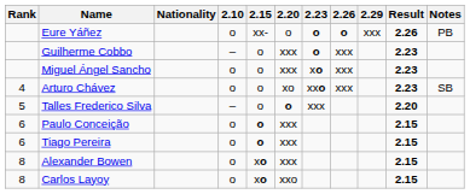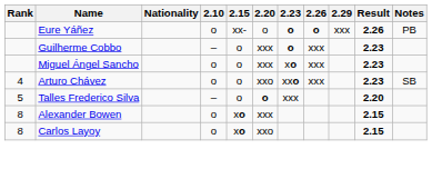 <table class="wikitable sortable" style="text-align:center;font-size:95%">
 <tr>
 <th>Rank</th>
 <th>Name</th>
 <th>Nationality</th>
 <th>2.10</th>
 <th>2.15</th>
 <th>2.20</th>
 <th>2.23</th>
 <th>2.26</th>
 <th>2.29</th>
 <th>Result</th>
 <th>Notes</th>
 </tr>
 <tr>
 <td></td>
 <td align=left><a href='#'>Eure Yáñez</a></td>
 <td align=left></td>
 <td>o</td>
 <td>xx-</td>
 <td>o</td>
 <td><strong>o</strong></td>
 <td><strong>o</strong></td>
 <td>xxx</td>
 <td><strong>2.26</strong></td>
 <td>PB</td>
 </tr>
 <tr>
 <td></td>
 <td align=left><a href='#'>Guilherme Cobbo</a></td>
 <td align=left></td>
 <td>–</td>
 <td>o</td>
 <td>xxx</td>
 <td><strong>o</strong></td>
 <td>xxx</td>
 <td></td>
 <td><strong>2.23</strong></td>
 <td></td>
 </tr>
 <tr>
 <td></td>
 <td align=left><a href='#'>Miguel Ángel Sancho</a></td>
 <td align=left></td>
 <td>o</td>
 <td>o</td>
 <td>xxx</td>
 <td>x<strong>o</strong></td>
 <td>xxx</td>
 <td></td>
 <td><strong>2.23</strong></td>
 <td></td>
 </tr>
 <tr>
 <td>4</td>
 <td align=left><a href='#'>Arturo Chávez</a></td>
 <td align=left></td>
 <td>o</td>
 <td>o</td>
-<td>xo</td>
+<td>xxo</td>
 <td>xx<strong>o</strong></td>
 <td>xxx</td>
 <td></td>
 <td><strong>2.23</strong></td>
 <td>SB</td>
 </tr>
 <tr>
 <td>5</td>
 <td align=left><a href='#'>Talles Frederico Silva</a></td>
 <td align=left></td>
 <td>–</td>
 <td>o</td>
 <td><strong>o</strong></td>
 <td>xxx</td>
 <td></td>
 <td></td>
 <td><strong>2.20</strong></td>
-<td></td>
-</tr>
-<tr>
-<td>6</td>
-<td align=left><a href='#'>Paulo Conceição</a></td>
-<td align=left></td>
-<td>o</td>
-<td><strong>o</strong></td>
-<td>xxx</td>
-<td></td>
-<td></td>
-<td></td>
-<td><strong>2.15</strong></td>
-<td></td>
-</tr>
-<tr>
-<td>6</td>
-<td align=left><a href='#'>Tiago Pereira</a></td>
-<td align=left></td>
-<td>o</td>
-<td><strong>o</strong></td>
-<td>xxx</td>
-<td></td>
-<td></td>
-<td></td>
-<td><strong>2.15</strong></td>
 <td></td>
 </tr>
 <tr>
 <td>8</td>
 <td align=left><a href='#'>Alexander Bowen</a></td>
 <td align=left></td>
 <td>o</td>
 <td>x<strong>o</strong></td>
 <td>xxx</td>
 <td></td>
 <td></td>
 <td></td>
 <td><strong>2.15</strong></td>
 <td></td>
 </tr>
 <tr>
 <td>8</td>
 <td align=left><a href='#'>Carlos Layoy</a></td>
 <td align=left></td>
 <td>o</td>
 <td>x<strong>o</strong></td>
 <td>xxo</td>
 <td></td>
 <td></td>
 <td></td>
 <td><strong>2.15</strong></td>
 <td></td>
 </tr>
 </table>
